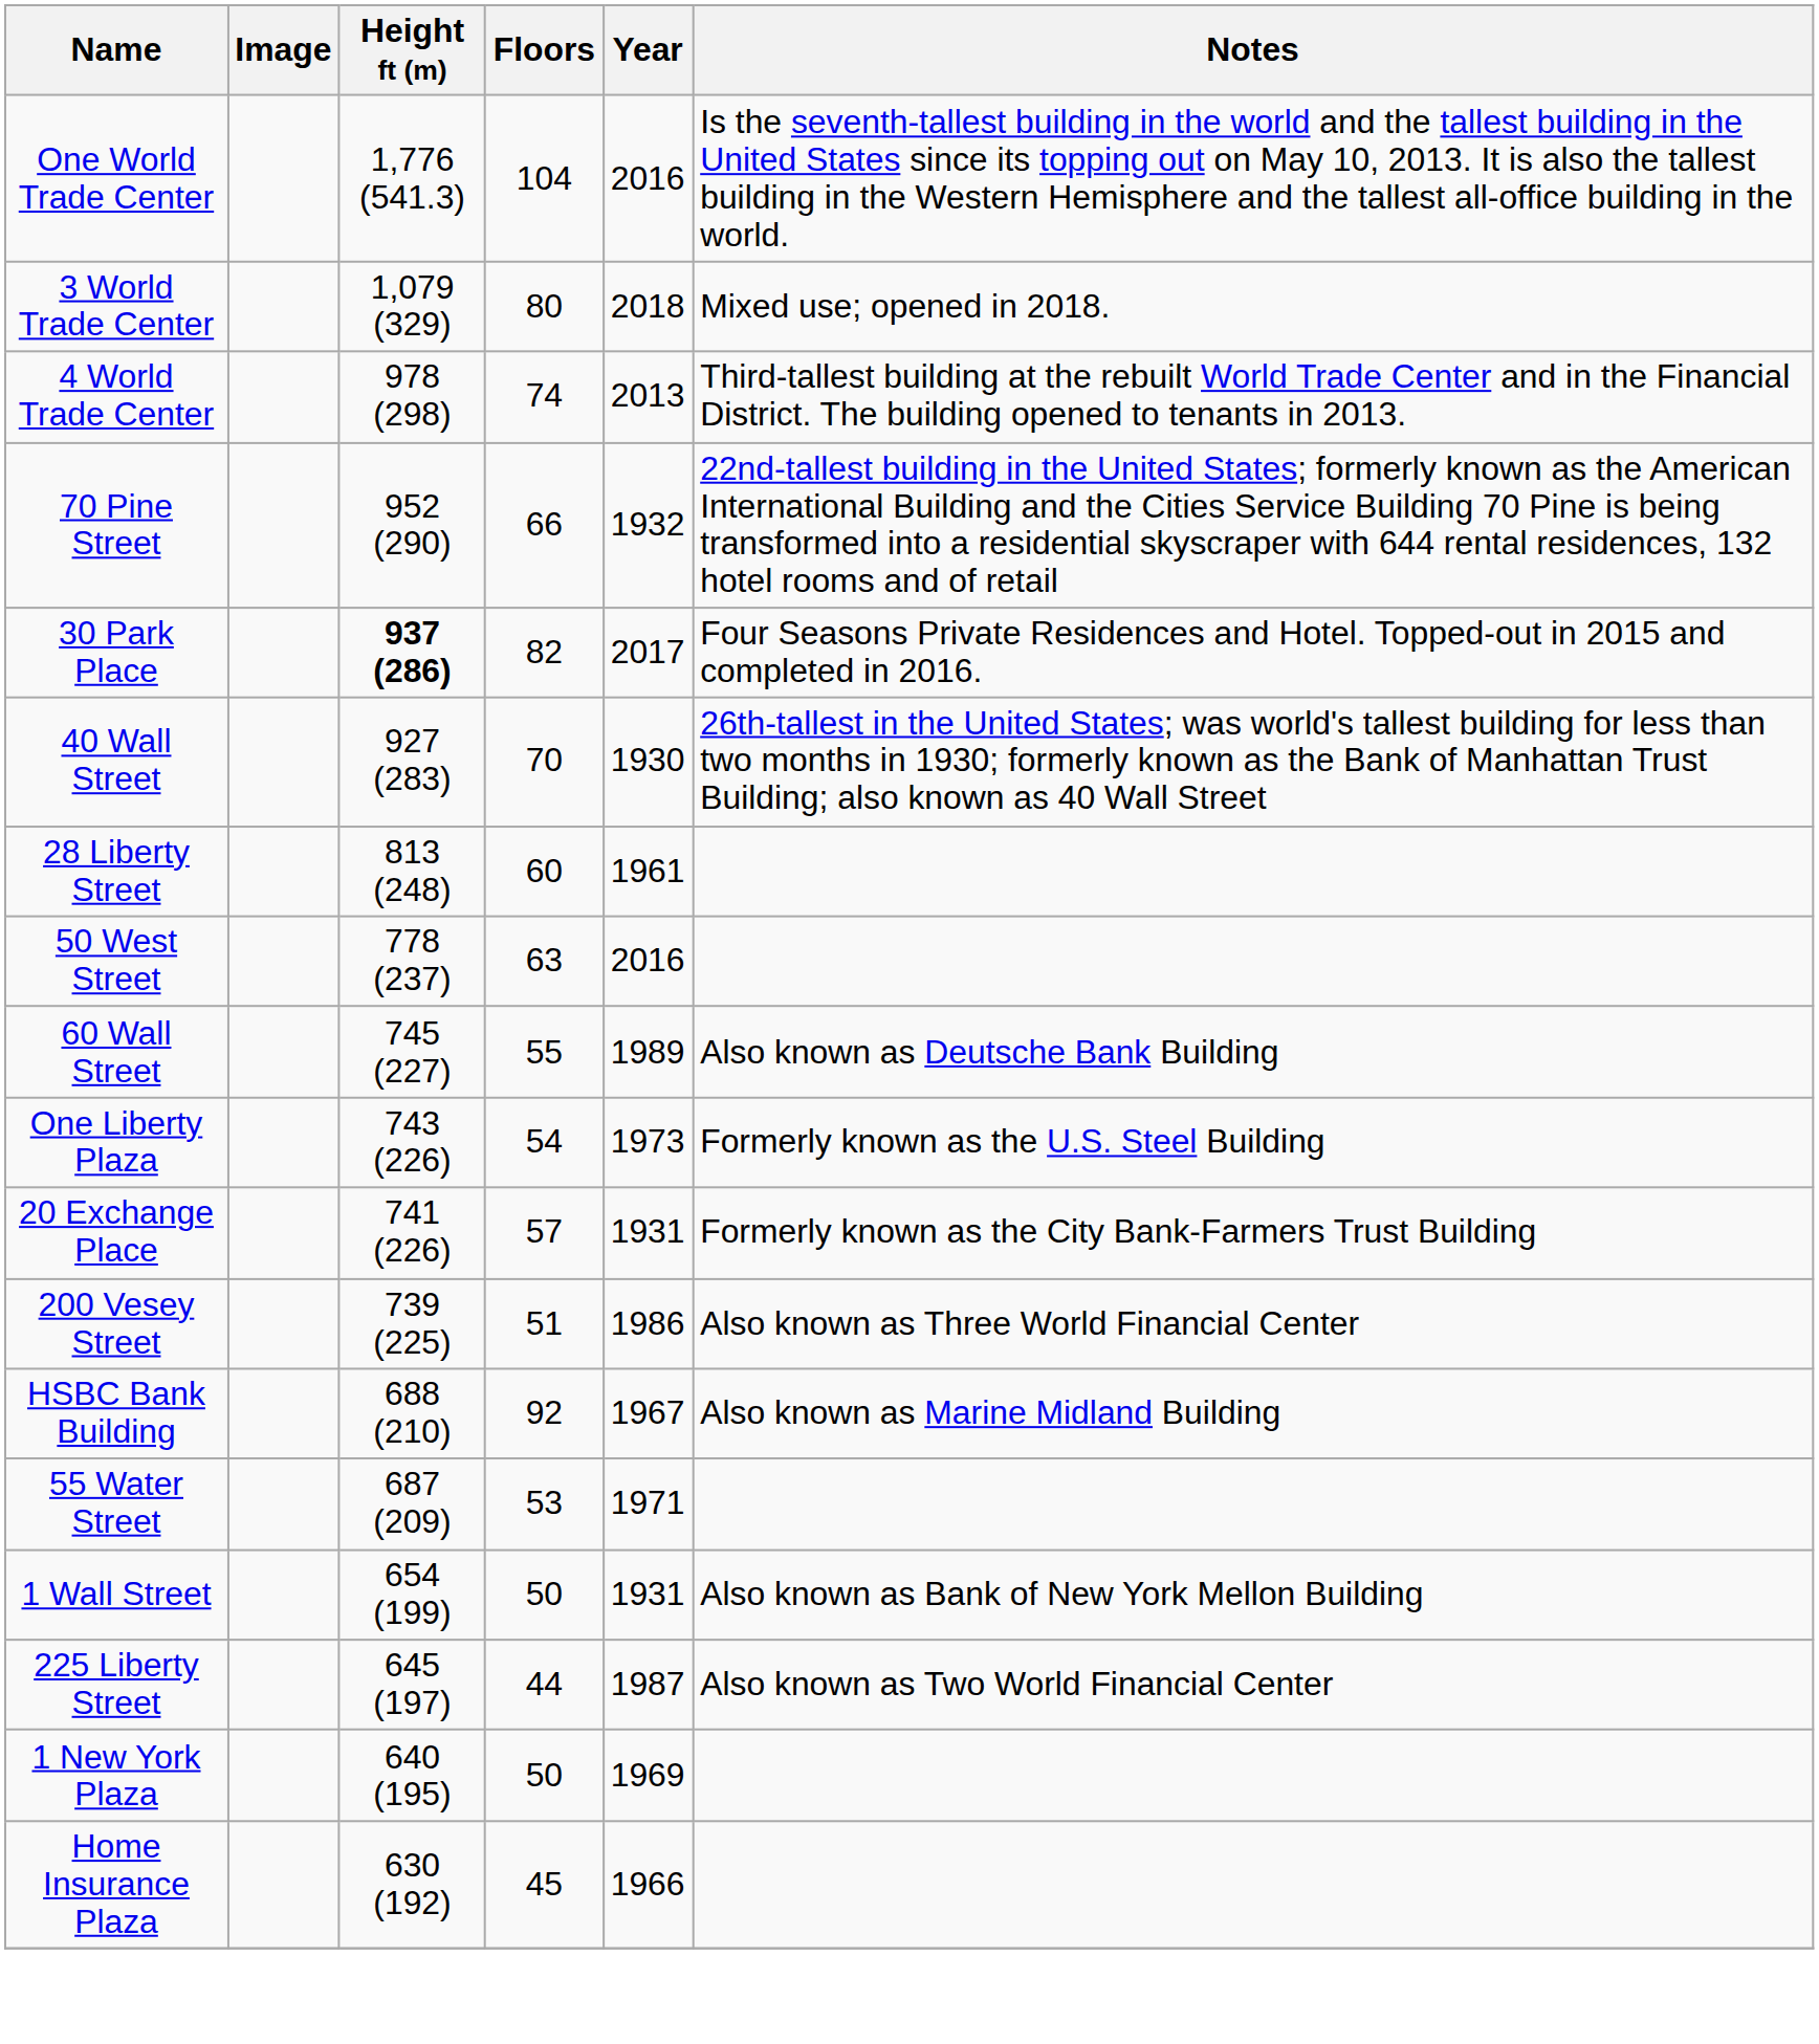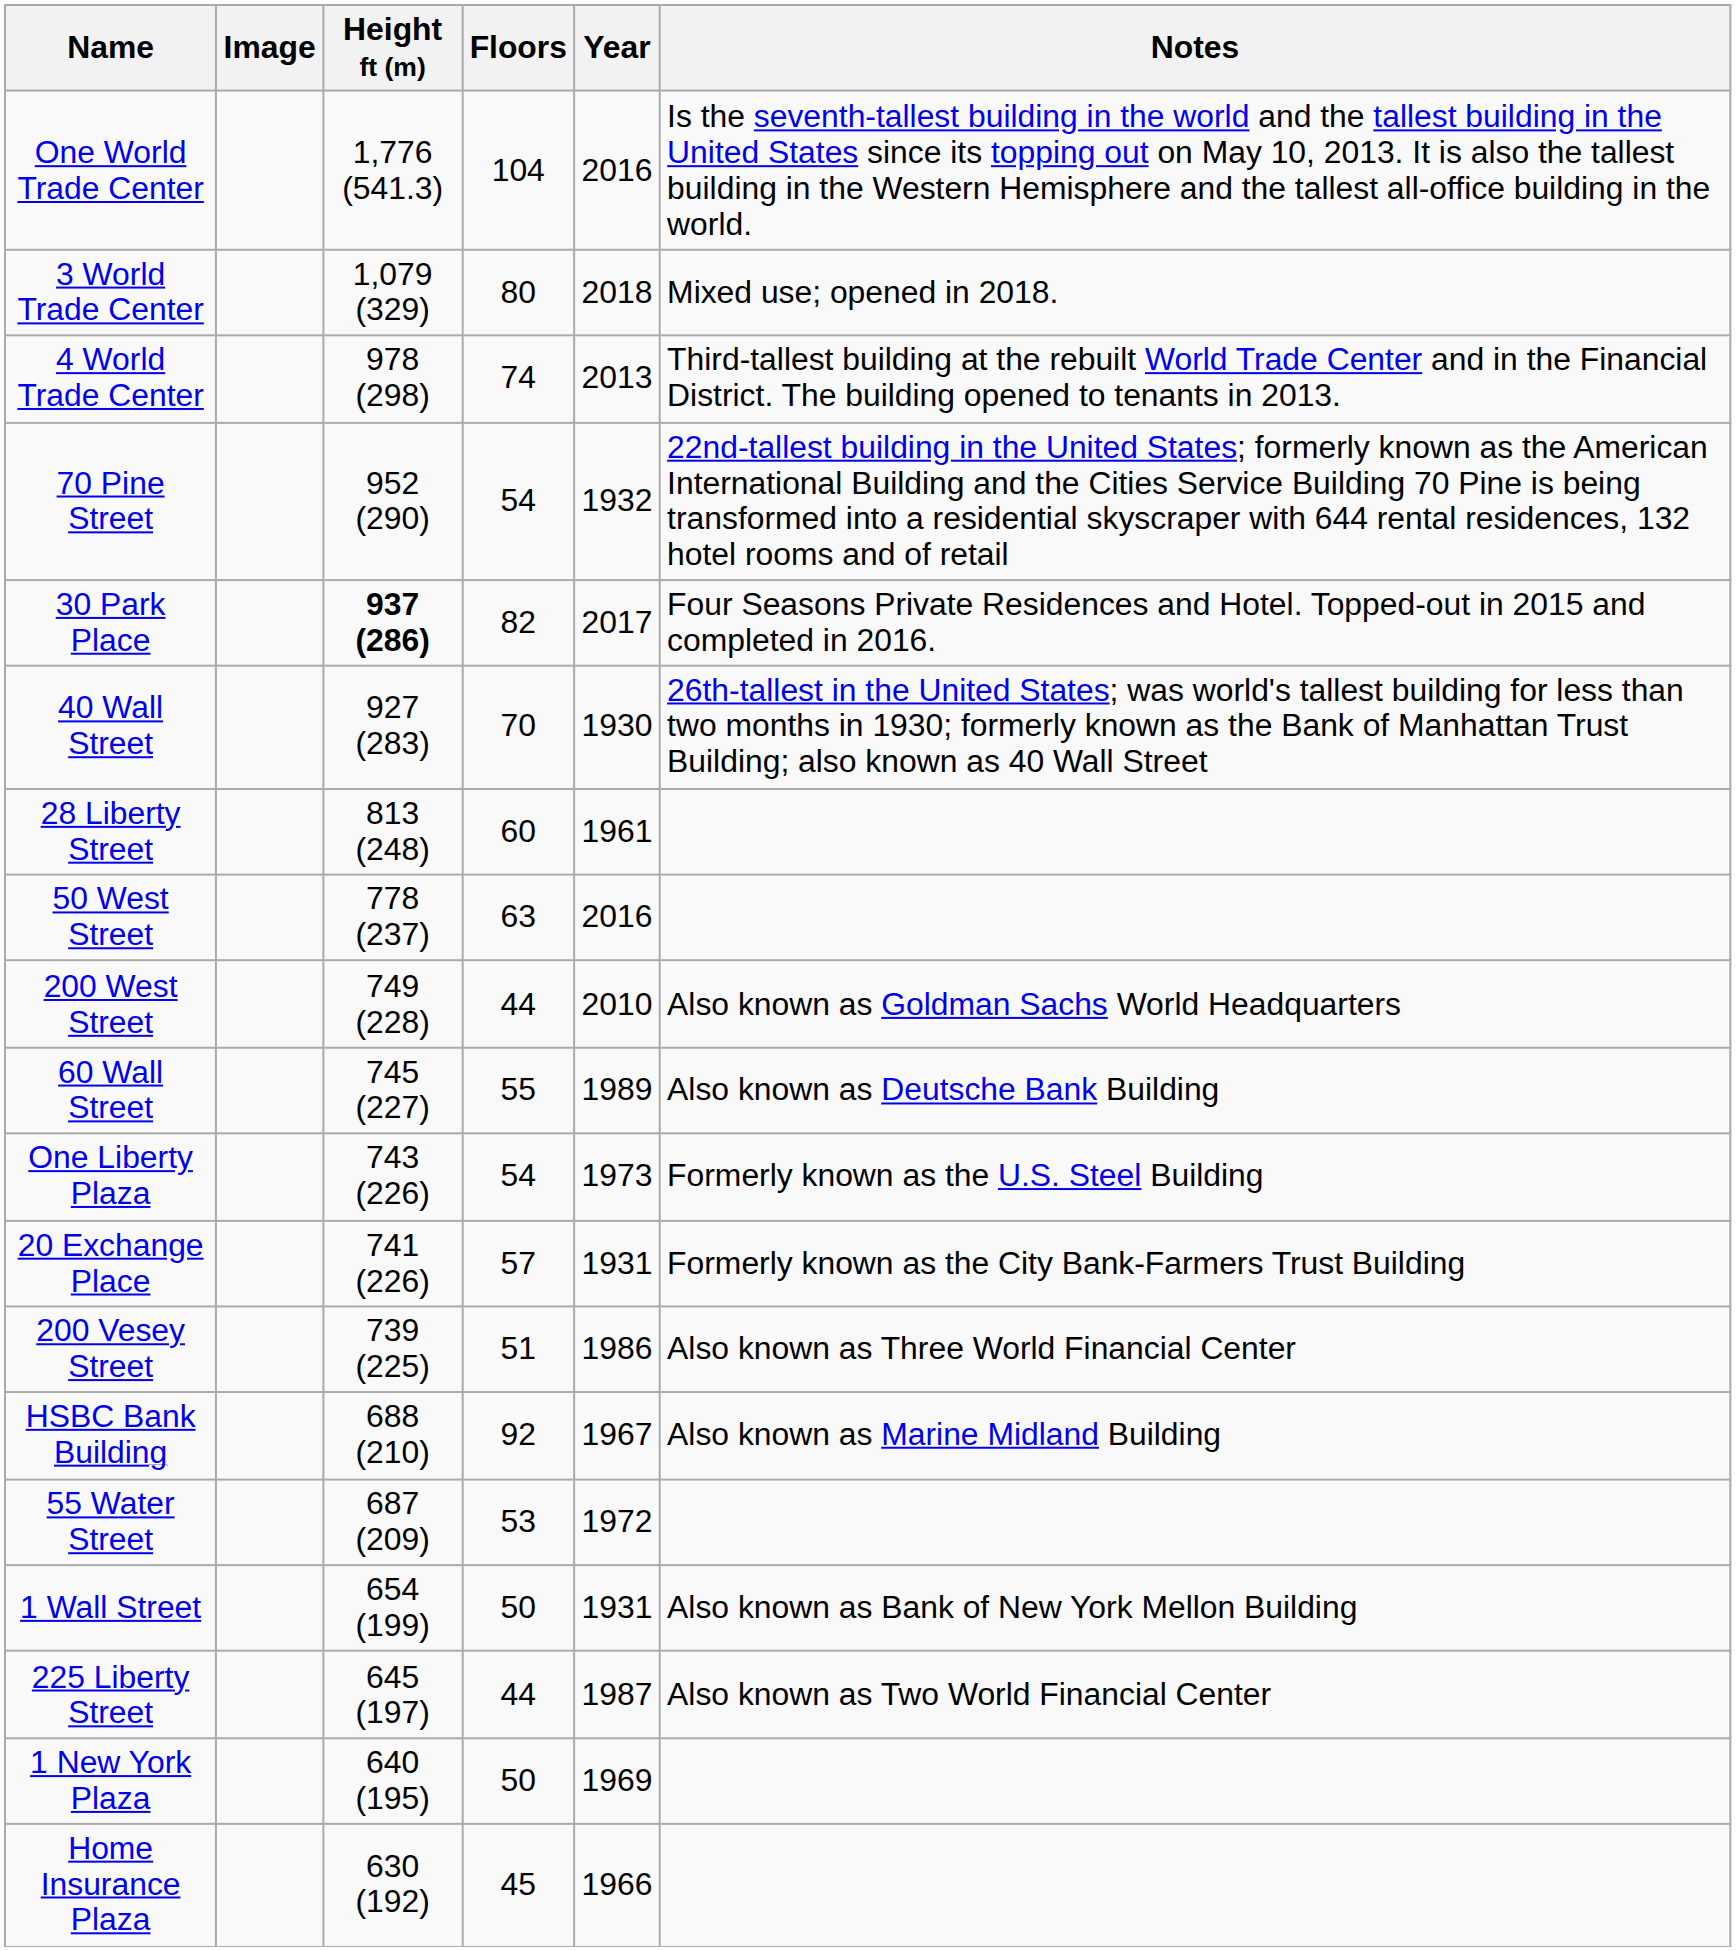 <table class="wikitable sortable" style="text-align:center;">
 <tr>
 <th>Name</th>
 <th class="unsortable">Image</th>
 <th>Height<br><small>ft (m)</small></th>
 <th>Floors</th>
 <th>Year</th>
 <th>Notes</th>
 </tr>
 <tr>
 <td align=center><a href='#'>One World Trade Center</a></td>
 <td></td>
 <td align=center>1,776 (541.3)</td>
 <td align=center>104</td>
 <td align=center>2016</td>
 <td align=left>Is the <a href='#'>seventh-tallest building in the world</a> and the <a href='#'>tallest building in the United States</a> since its <a href='#'>topping out</a> on May 10, 2013. It is also the tallest building in the Western Hemisphere and the tallest all-office building in the world.</td>
 </tr>
 <tr>
 <td align=center><a href='#'>3 World Trade Center</a></td>
 <td></td>
 <td align=center>1,079 (329)</td>
 <td align=center>80</td>
 <td align=center>2018</td>
 <td align=left>Mixed use; opened in 2018.</td>
 </tr>
 <tr>
 <td align=center><a href='#'>4 World Trade Center</a></td>
 <td></td>
 <td align=center>978 (298)</td>
 <td align=center>74</td>
 <td align=center>2013</td>
 <td align=left>Third-tallest building at the rebuilt <a href='#'>World Trade Center</a> and in the Financial District. The building opened to tenants in 2013.</td>
 </tr>
 <tr>
 <td align=center><a href='#'>70 Pine Street</a></td>
 <td></td>
 <td align=center>952 (290)</td>
-<td align=center>66</td>
+<td align=center>54</td>
 <td align=center>1932</td>
 <td align=left><a href='#'>22nd-tallest building in the United States</a>; formerly known as the American International Building and the Cities Service Building 70 Pine is being transformed into a residential skyscraper with 644 rental residences, 132 hotel rooms and  of retail</td>
 </tr>
 <tr>
 <td align=center><a href='#'>30 Park Place</a></td>
 <td></td>
 <td align=center><strong>937 (286)</strong></td>
 <td align=center>82</td>
 <td align=center>2017</td>
 <td align=left>Four Seasons Private Residences and Hotel. Topped-out in 2015 and completed in 2016.</td>
 </tr>
 <tr>
 <td align=center><a href='#'>40 Wall Street</a></td>
 <td></td>
 <td align=center>927 (283)</td>
 <td align=center>70</td>
 <td align=center>1930</td>
 <td align=left><a href='#'>26th-tallest in the United States</a>; was world's tallest building for less than two months in 1930; formerly known as the Bank of Manhattan Trust Building; also known as 40 Wall Street</td>
 </tr>
 <tr>
 <td align=center><a href='#'>28 Liberty Street</a></td>
 <td></td>
 <td align=center>813 (248)</td>
 <td align=center>60</td>
 <td align=center>1961</td>
 <td></td>
 </tr>
 <tr>
 <td align=center><a href='#'>50 West Street</a></td>
 <td></td>
 <td align=center>778 (237)</td>
 <td align=center>63</td>
 <td align=center>2016</td>
 <td></td>
+</tr>
+<tr>
+<td align=center><a href='#'>200 West Street</a></td>
+<td></td>
+<td align=center>749 (228)</td>
+<td align=center>44</td>
+<td align=center>2010</td>
+<td align=left>Also known as <a href='#'>Goldman Sachs</a> World Headquarters</td>
 </tr>
 <tr>
 <td align=center><a href='#'>60 Wall Street</a></td>
 <td></td>
 <td align=center>745 (227)</td>
 <td align=center>55</td>
 <td align=center>1989</td>
 <td align=left>Also known as <a href='#'>Deutsche Bank</a> Building</td>
 </tr>
 <tr>
 <td align=center><a href='#'>One Liberty Plaza</a></td>
 <td></td>
 <td align=center>743 (226)</td>
 <td align=center>54</td>
 <td align=center>1973</td>
 <td align=left>Formerly known as the <a href='#'>U.S. Steel</a> Building</td>
 </tr>
 <tr>
 <td align=center><a href='#'>20 Exchange Place</a></td>
 <td></td>
 <td align=center>741 (226)</td>
 <td align=center>57</td>
 <td align=center>1931</td>
 <td align=left>Formerly known as the City Bank-Farmers Trust Building</td>
 </tr>
 <tr>
 <td align=center><a href='#'>200 Vesey Street</a></td>
 <td></td>
 <td align=center>739 (225)</td>
 <td align=center>51</td>
 <td align=center>1986</td>
 <td align=left>Also known as Three World Financial Center</td>
 </tr>
 <tr>
 <td align=center><a href='#'>HSBC Bank Building</a></td>
 <td></td>
 <td align=center>688 (210)</td>
 <td align=center>92</td>
 <td align=center>1967</td>
 <td align=left>Also known as <a href='#'>Marine Midland</a> Building</td>
 </tr>
 <tr>
 <td align=center><a href='#'>55 Water Street</a></td>
 <td></td>
 <td align=center>687 (209)</td>
 <td align=center>53</td>
-<td align=center>1971</td>
+<td align=center>1972</td>
 <td></td>
 </tr>
 <tr>
 <td align=center><a href='#'>1 Wall Street</a></td>
 <td></td>
 <td align=center>654 (199)</td>
 <td align=center>50</td>
 <td align=center>1931</td>
 <td align=left>Also known as Bank of New York Mellon Building</td>
 </tr>
 <tr>
 <td align=center><a href='#'>225 Liberty Street</a></td>
 <td></td>
 <td align=center>645 (197)</td>
 <td align=center>44</td>
 <td align=center>1987</td>
 <td align=left>Also known as Two World Financial Center</td>
 </tr>
 <tr>
 <td align=center><a href='#'>1 New York Plaza</a></td>
 <td></td>
 <td align=center>640 (195)</td>
 <td align=center>50</td>
 <td align=center>1969</td>
 <td></td>
 </tr>
 <tr>
 <td align=center><a href='#'>Home Insurance Plaza</a></td>
 <td></td>
 <td align=center>630 (192)</td>
 <td align=center>45</td>
 <td align=center>1966</td>
 <td></td>
 </tr>
 <tr>
 </tr>
 </table>
